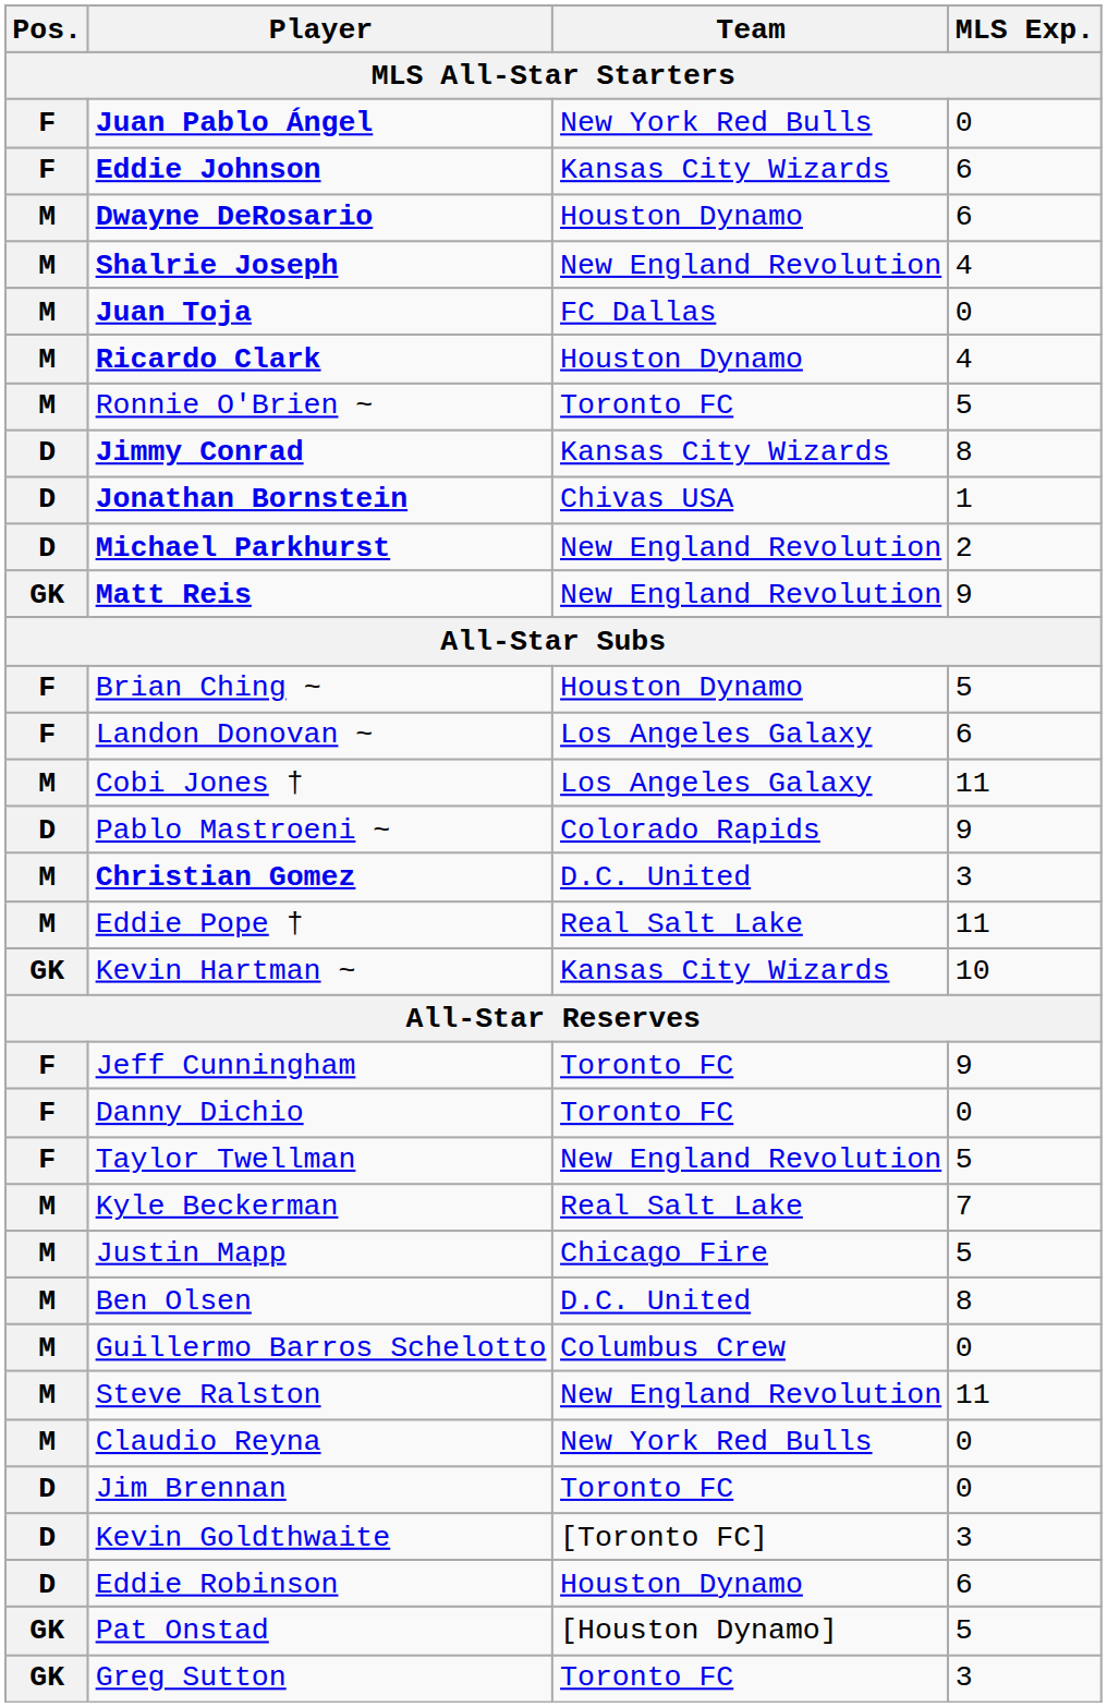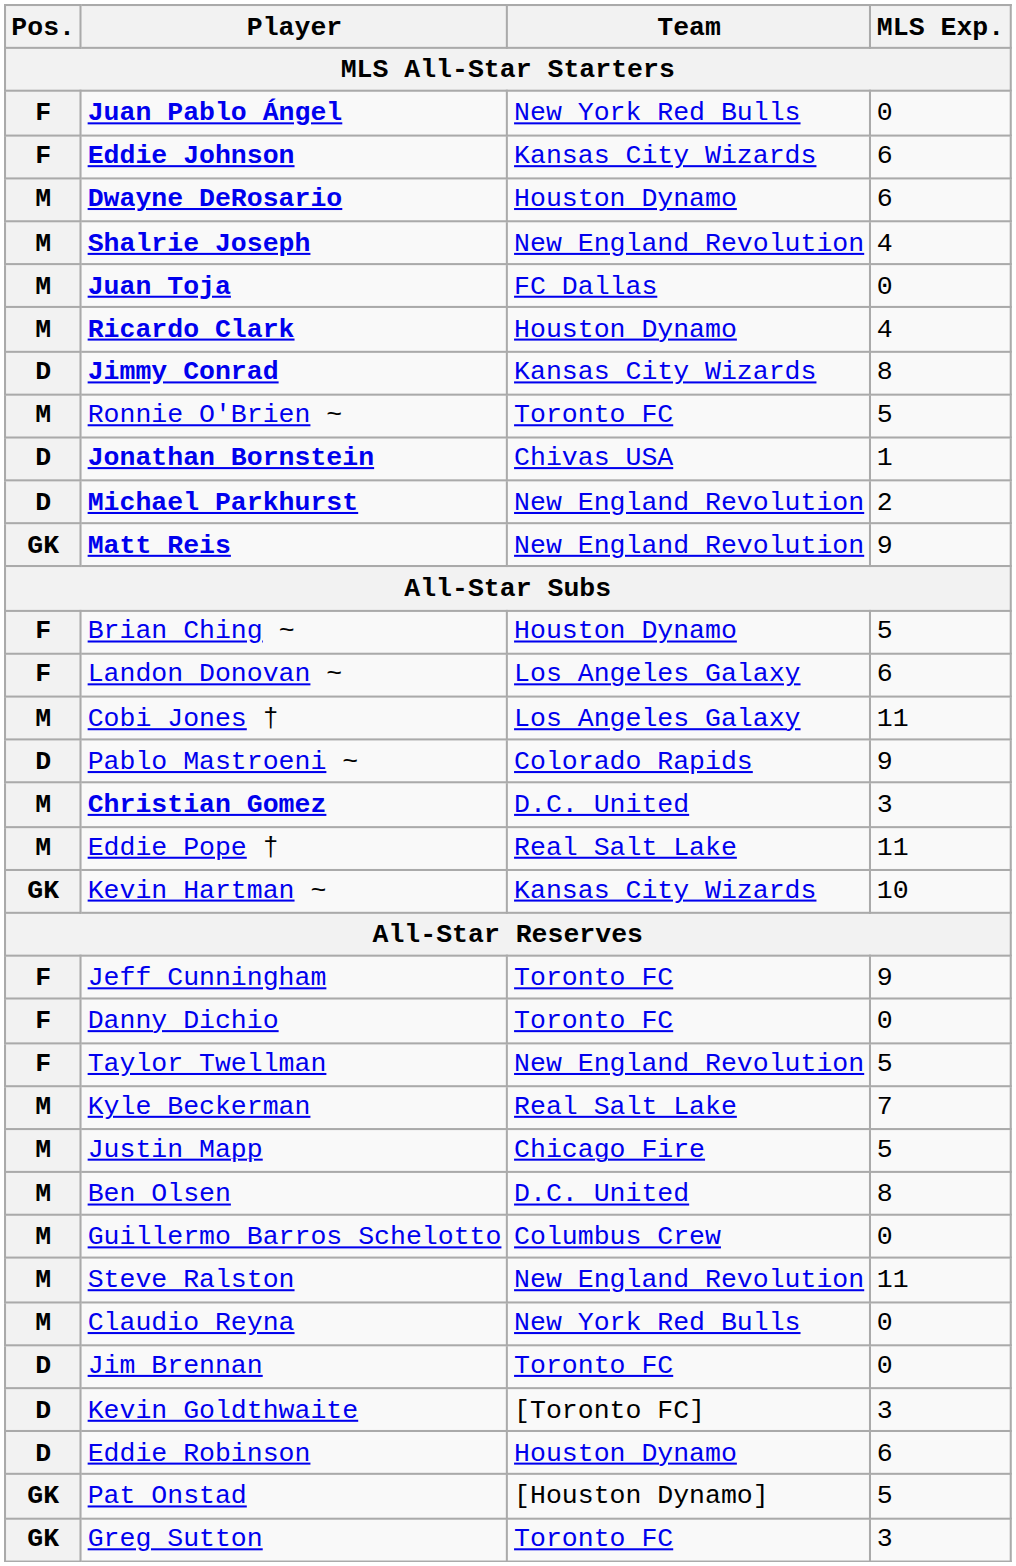 <table class="wikitable">
 <tr>
 <th>Pos.</th>
 <th>Player</th>
 <th>Team</th>
 <th>MLS Exp.</th>
 </tr>
 <tr>
 <th colspan="4">MLS All-Star Starters</th>
 </tr>
 <tr>
 <th>F</th>
 <td> <strong><a href='#'>Juan Pablo Ángel</a></strong></td>
 <td><a href='#'>New York Red Bulls</a></td>
 <td>0</td>
 </tr>
 <tr>
 <th>F</th>
 <td> <strong><a href='#'>Eddie Johnson</a></strong></td>
 <td><a href='#'>Kansas City Wizards</a></td>
 <td>6</td>
 </tr>
 <tr>
 <th>M</th>
 <td> <strong><a href='#'>Dwayne DeRosario</a></strong></td>
 <td><a href='#'>Houston Dynamo</a></td>
 <td>6</td>
 </tr>
 <tr>
 <th>M</th>
 <td> <strong><a href='#'>Shalrie Joseph</a></strong></td>
 <td><a href='#'>New England Revolution</a></td>
 <td>4</td>
 </tr>
 <tr>
 <th>M</th>
 <td> <strong><a href='#'>Juan Toja</a></strong></td>
 <td><a href='#'>FC Dallas</a></td>
 <td>0</td>
 </tr>
 <tr>
 <th>M</th>
 <td> <strong><a href='#'>Ricardo Clark</a></strong></td>
 <td><a href='#'>Houston Dynamo</a></td>
 <td>4</td>
 </tr>
 <tr>
+<th>D</th>
+<td> <strong><a href='#'>Jimmy Conrad</a></strong></td>
+<td><a href='#'>Kansas City Wizards</a></td>
+<td>8</td>
+</tr>
+<tr>
 <th>M</th>
 <td> <a href='#'>Ronnie O'Brien</a> ~</td>
 <td><a href='#'>Toronto FC</a></td>
 <td>5</td>
-</tr>
-<tr>
-<th>D</th>
-<td> <strong><a href='#'>Jimmy Conrad</a></strong></td>
-<td><a href='#'>Kansas City Wizards</a></td>
-<td>8</td>
 </tr>
 <tr>
 <th>D</th>
 <td> <strong><a href='#'>Jonathan Bornstein</a></strong></td>
 <td><a href='#'>Chivas USA</a></td>
 <td>1</td>
 </tr>
 <tr>
 <th>D</th>
 <td> <strong><a href='#'>Michael Parkhurst</a></strong></td>
 <td><a href='#'>New England Revolution</a></td>
 <td>2</td>
 </tr>
 <tr>
 <th>GK</th>
 <td> <strong><a href='#'>Matt Reis</a></strong></td>
 <td><a href='#'>New England Revolution</a></td>
 <td>9</td>
 </tr>
 <tr>
 <th colspan="4">All-Star Subs</th>
 </tr>
 <tr>
 <th>F</th>
 <td> <a href='#'>Brian Ching</a> ~</td>
 <td><a href='#'>Houston Dynamo</a></td>
 <td>5</td>
 </tr>
 <tr>
 <th>F</th>
 <td> <a href='#'>Landon Donovan</a> ~</td>
 <td><a href='#'>Los Angeles Galaxy</a></td>
 <td>6</td>
 </tr>
 <tr>
 <th>M</th>
 <td> <a href='#'>Cobi Jones</a> †</td>
 <td><a href='#'>Los Angeles Galaxy</a></td>
 <td>11</td>
 </tr>
 <tr>
 <th>D</th>
 <td> <a href='#'>Pablo Mastroeni</a> ~</td>
 <td><a href='#'>Colorado Rapids</a></td>
 <td>9</td>
 </tr>
 <tr>
 <th>M</th>
 <td> <strong><a href='#'>Christian Gomez</a></strong></td>
 <td><a href='#'>D.C. United</a></td>
 <td>3</td>
 </tr>
 <tr>
 <th>M</th>
 <td> <a href='#'>Eddie Pope</a> †</td>
 <td><a href='#'>Real Salt Lake</a></td>
 <td>11</td>
 </tr>
 <tr>
 <th>GK</th>
 <td> <a href='#'>Kevin Hartman</a> ~</td>
 <td><a href='#'>Kansas City Wizards</a></td>
 <td>10</td>
 </tr>
 <tr>
 <th colspan="4">All-Star Reserves</th>
 </tr>
 <tr>
 <th>F</th>
 <td> <a href='#'>Jeff Cunningham</a></td>
 <td><a href='#'>Toronto FC</a></td>
 <td>9</td>
 </tr>
 <tr>
 <th>F</th>
 <td> <a href='#'>Danny Dichio</a></td>
 <td><a href='#'>Toronto FC</a></td>
 <td>0</td>
 </tr>
 <tr>
 <th>F</th>
 <td> <a href='#'>Taylor Twellman</a></td>
 <td><a href='#'>New England Revolution</a></td>
 <td>5</td>
 </tr>
 <tr>
 <th>M</th>
 <td> <a href='#'>Kyle Beckerman</a></td>
 <td><a href='#'>Real Salt Lake</a></td>
 <td>7</td>
 </tr>
 <tr>
 <th>M</th>
 <td> <a href='#'>Justin Mapp</a></td>
 <td><a href='#'>Chicago Fire</a></td>
 <td>5</td>
 </tr>
 <tr>
 <th>M</th>
 <td> <a href='#'>Ben Olsen</a></td>
 <td><a href='#'>D.C. United</a></td>
 <td>8</td>
 </tr>
 <tr>
 <th>M</th>
 <td> <a href='#'>Guillermo Barros Schelotto</a></td>
 <td><a href='#'>Columbus Crew</a></td>
 <td>0</td>
 </tr>
 <tr>
 <th>M</th>
 <td> <a href='#'>Steve Ralston</a></td>
 <td><a href='#'>New England Revolution</a></td>
 <td>11</td>
 </tr>
 <tr>
 <th>M</th>
 <td> <a href='#'>Claudio Reyna</a></td>
 <td><a href='#'>New York Red Bulls</a></td>
 <td>0</td>
 </tr>
 <tr>
 <th>D</th>
 <td> <a href='#'>Jim Brennan</a></td>
 <td><a href='#'>Toronto FC</a></td>
 <td>0</td>
 </tr>
 <tr>
 <th>D</th>
 <td> <a href='#'>Kevin Goldthwaite</a></td>
 <td>[Toronto FC]</td>
 <td>3</td>
 </tr>
 <tr>
 <th>D</th>
 <td> <a href='#'>Eddie Robinson</a></td>
 <td><a href='#'>Houston Dynamo</a></td>
 <td>6</td>
 </tr>
 <tr>
 <th>GK</th>
 <td> <a href='#'>Pat Onstad</a></td>
 <td>[Houston Dynamo]</td>
 <td>5</td>
 </tr>
 <tr>
 <th>GK</th>
 <td> <a href='#'>Greg Sutton</a></td>
 <td><a href='#'>Toronto FC</a></td>
 <td>3</td>
 </tr>
 </table>
